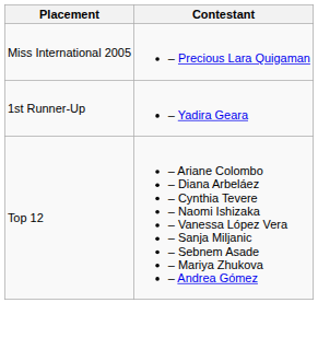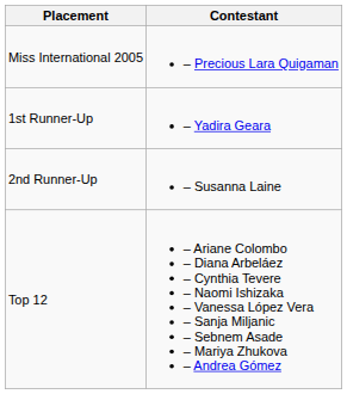 <table class="wikitable sortable" style="font-size: 95%;">
 <tr>
 <th>Placement</th>
 <th>Contestant</th>
 </tr>
 <tr>
 <td>Miss International 2005</td>
 <td><br><ul><li> – <a href='#'>Precious Lara Quigaman</a></li></ul></td>
 </tr>
 <tr>
 <td>1st Runner-Up</td>
 <td><br><ul><li> – <a href='#'>Yadira Geara</a></li></ul></td>
 </tr>
 <tr>
+<td>2nd Runner-Up</td>
+<td><br><ul><li> – Susanna Laine</li></ul></td>
+</tr>
+<tr>
 <td>Top 12</td>
 <td><br><ul><li> – Ariane Colombo</li><li> – Diana Arbeláez</li><li> – Cynthia Tevere</li><li> – Naomi Ishizaka</li><li> – Vanessa López Vera</li><li> – Sanja Miljanic</li><li> – Sebnem Asade</li><li> – Mariya Zhukova</li><li> – <a href='#'>Andrea Gómez</a></li></ul></td>
 </tr>
 </table>
